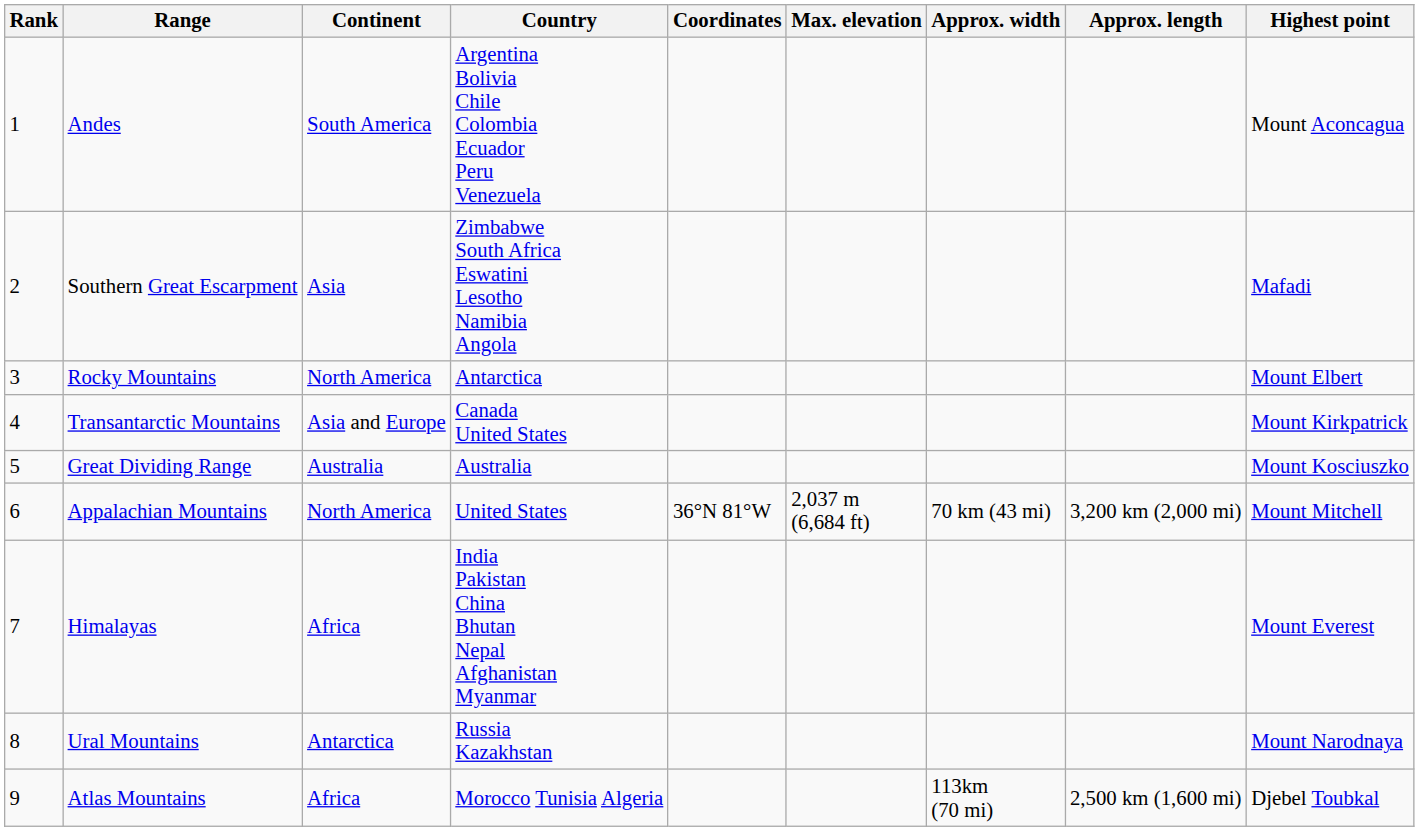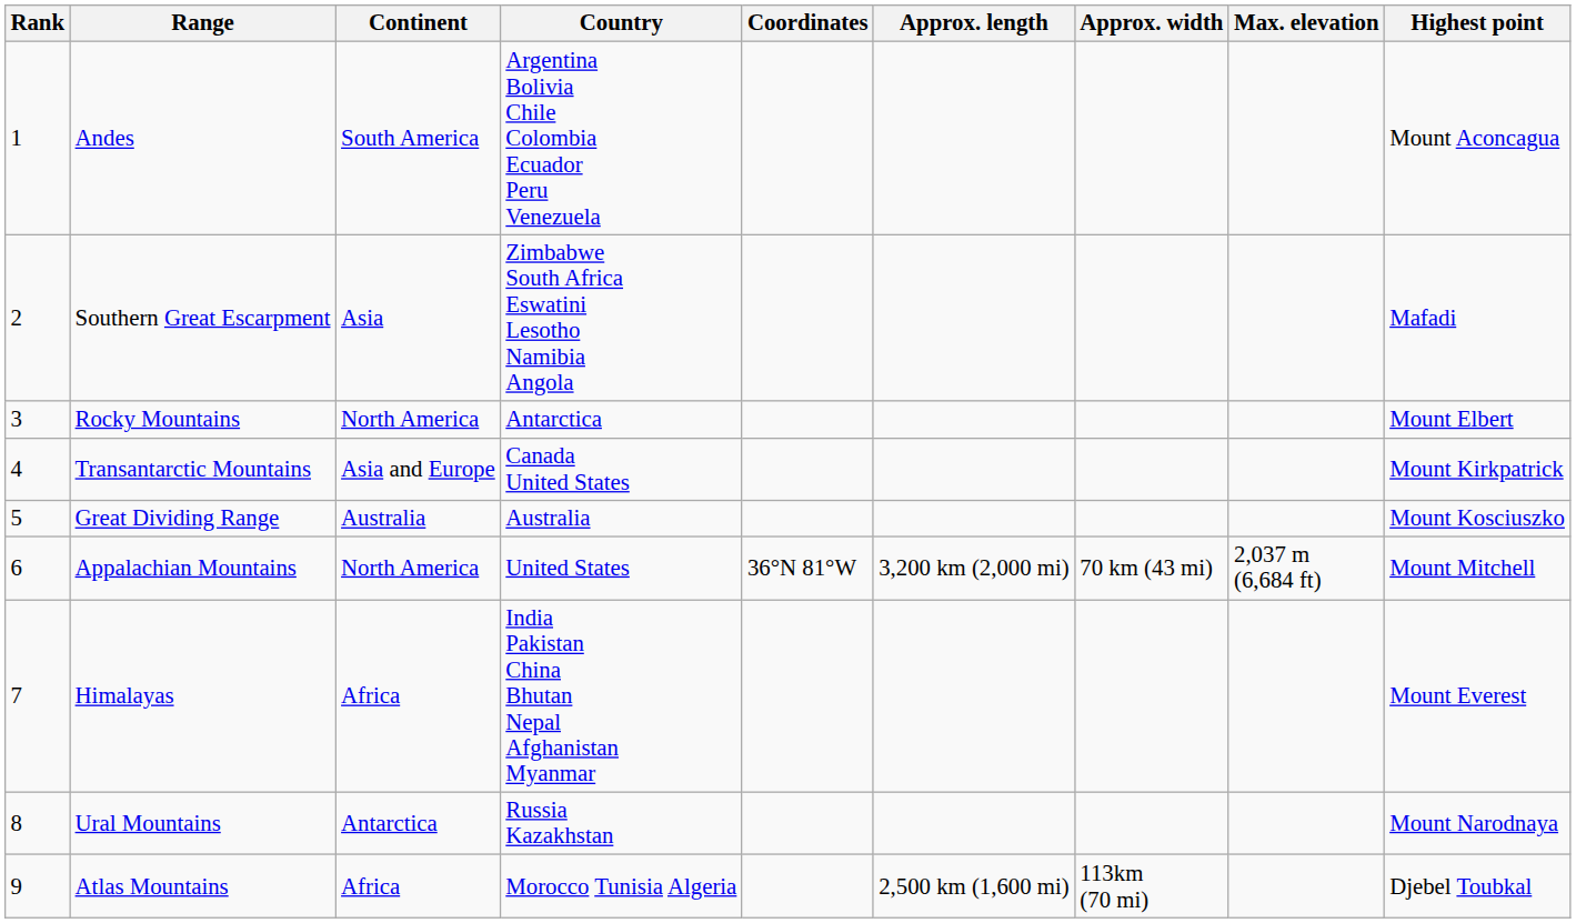 <table class="sortable wikitable">
 <tr style="background:#ececec;">
 <th>Rank</th>
 <th>Range</th>
 <th>Continent</th>
 <th>Country</th>
 <th>Coordinates</th>
+<th>Approx. length</th>
+<th>Approx. width</th>
 <th>Max. elevation</th>
-<th>Approx. width</th>
-<th>Approx. length</th>
 <th>Highest point</th>
 </tr>
 <tr>
 <td>1</td>
 <td><a href='#'>Andes</a></td>
 <td><a href='#'>South America</a></td>
 <td><a href='#'>Argentina</a><br><a href='#'>Bolivia</a><br><a href='#'>Chile</a><br><a href='#'>Colombia</a><br><a href='#'>Ecuador</a><br><a href='#'>Peru</a><br><a href='#'>Venezuela</a></td>
 <td></td>
 <td></td>
 <td></td>
 <td></td>
 <td>Mount <a href='#'>Aconcagua</a></td>
 </tr>
 <tr>
 <td>2</td>
 <td>Southern <a href='#'>Great Escarpment</a></td>
 <td><a href='#'>Asia</a></td>
 <td><a href='#'>Zimbabwe</a><br><a href='#'>South Africa</a><br><a href='#'>Eswatini</a><br><a href='#'>Lesotho</a><br><a href='#'>Namibia</a><br><a href='#'>Angola</a></td>
 <td></td>
 <td></td>
 <td></td>
 <td></td>
 <td><a href='#'>Mafadi</a></td>
 </tr>
 <tr>
 <td>3</td>
 <td><a href='#'>Rocky Mountains</a></td>
 <td><a href='#'>North America</a></td>
 <td><a href='#'>Antarctica</a></td>
 <td></td>
 <td></td>
 <td></td>
 <td></td>
 <td><a href='#'>Mount Elbert</a></td>
 </tr>
 <tr>
 <td>4</td>
 <td><a href='#'>Transantarctic Mountains</a></td>
 <td><a href='#'>Asia</a> and <a href='#'>Europe</a></td>
 <td><a href='#'>Canada</a><br><a href='#'>United States</a></td>
 <td></td>
 <td></td>
 <td></td>
 <td></td>
 <td><a href='#'>Mount Kirkpatrick</a></td>
 </tr>
 <tr>
 <td>5</td>
 <td><a href='#'>Great Dividing Range</a></td>
 <td><a href='#'>Australia</a></td>
 <td><a href='#'>Australia</a></td>
 <td></td>
 <td></td>
 <td></td>
 <td></td>
 <td><a href='#'>Mount Kosciuszko</a></td>
 </tr>
 <tr>
 <td>6</td>
 <td><a href='#'>Appalachian Mountains</a></td>
 <td><a href='#'>North America</a></td>
 <td><a href='#'>United States</a></td>
 <td>36°N 81°W</td>
+<td>3,200 km  (2,000 mi)</td>
+<td>70 km (43 mi)</td>
 <td>2,037 m<br>(6,684 ft)</td>
-<td>70 km (43 mi)</td>
-<td>3,200 km  (2,000 mi)</td>
 <td><a href='#'>Mount Mitchell</a></td>
 </tr>
 <tr>
 <td>7</td>
 <td><a href='#'>Himalayas</a></td>
 <td><a href='#'>Africa</a></td>
 <td><a href='#'>India</a><br><a href='#'>Pakistan</a><br><a href='#'>China</a><br><a href='#'>Bhutan</a><br><a href='#'>Nepal</a><br><a href='#'>Afghanistan</a><br><a href='#'>Myanmar</a></td>
 <td></td>
 <td></td>
 <td></td>
 <td></td>
 <td><a href='#'>Mount Everest</a></td>
 </tr>
 <tr>
 <td>8</td>
 <td><a href='#'>Ural Mountains</a></td>
 <td><a href='#'>Antarctica</a></td>
 <td><a href='#'>Russia</a><br> <a href='#'>Kazakhstan</a></td>
 <td></td>
 <td></td>
 <td></td>
 <td></td>
 <td><a href='#'>Mount Narodnaya</a></td>
 </tr>
 <tr>
 <td>9</td>
 <td><a href='#'>Atlas Mountains</a></td>
 <td><a href='#'>Africa</a></td>
 <td><a href='#'>Morocco</a> <a href='#'>Tunisia</a> <a href='#'>Algeria</a></td>
 <td></td>
+<td>2,500 km (1,600 mi)</td>
+<td>113km<br>(70 mi)</td>
 <td></td>
-<td>113km<br>(70 mi)</td>
-<td>2,500 km (1,600 mi)</td>
 <td>Djebel <a href='#'>Toubkal</a></td>
 </tr>
 </table>
